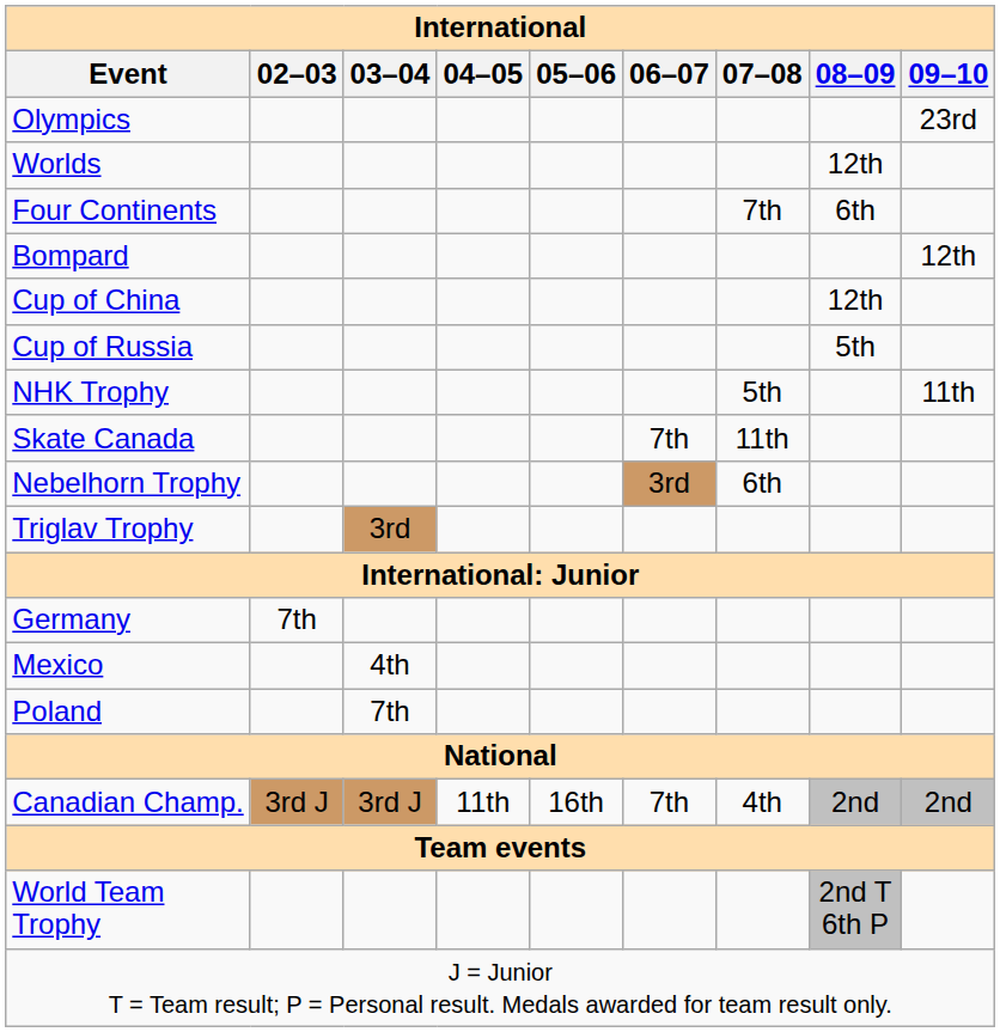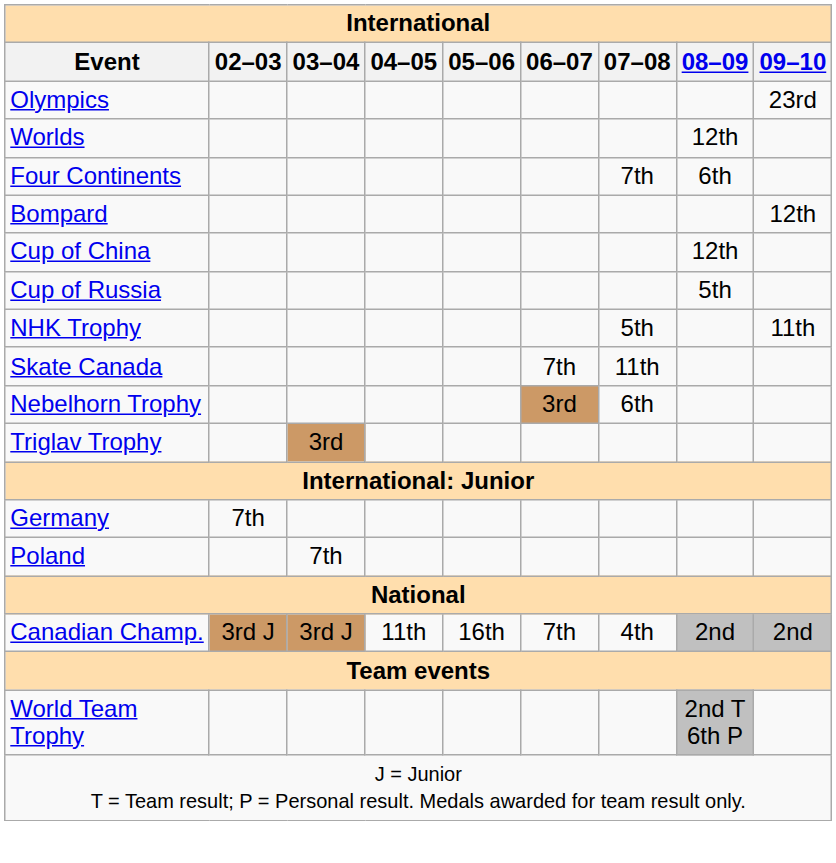 <table class="wikitable" style="text-align:center">
 <tr>
 <th colspan="9" style="background-color: #ffdead; " align="center">International</th>
 </tr>
 <tr>
 <th>Event</th>
 <th>02–03</th>
 <th>03–04</th>
 <th>04–05</th>
 <th>05–06</th>
 <th>06–07</th>
 <th>07–08</th>
 <th><a href='#'>08–09</a></th>
 <th><a href='#'>09–10</a></th>
 </tr>
 <tr>
 <td align=left><a href='#'>Olympics</a></td>
 <td></td>
 <td></td>
 <td></td>
 <td></td>
 <td></td>
 <td></td>
 <td></td>
 <td>23rd</td>
 </tr>
 <tr>
 <td align=left><a href='#'>Worlds</a></td>
 <td></td>
 <td></td>
 <td></td>
 <td></td>
 <td></td>
 <td></td>
 <td>12th</td>
 <td></td>
 </tr>
 <tr>
 <td align=left><a href='#'>Four Continents</a></td>
 <td></td>
 <td></td>
 <td></td>
 <td></td>
 <td></td>
 <td>7th</td>
 <td>6th</td>
 <td></td>
 </tr>
 <tr>
 <td align=left> <a href='#'>Bompard</a></td>
 <td></td>
 <td></td>
 <td></td>
 <td></td>
 <td></td>
 <td></td>
 <td></td>
 <td>12th</td>
 </tr>
 <tr>
 <td align=left> <a href='#'>Cup of China</a></td>
 <td></td>
 <td></td>
 <td></td>
 <td></td>
 <td></td>
 <td></td>
 <td>12th</td>
 <td></td>
 </tr>
 <tr>
 <td align=left> <a href='#'>Cup of Russia</a></td>
 <td></td>
 <td></td>
 <td></td>
 <td></td>
 <td></td>
 <td></td>
 <td>5th</td>
 <td></td>
 </tr>
 <tr>
 <td align=left> <a href='#'>NHK Trophy</a></td>
 <td></td>
 <td></td>
 <td></td>
 <td></td>
 <td></td>
 <td>5th</td>
 <td></td>
 <td>11th</td>
 </tr>
 <tr>
 <td align=left> <a href='#'>Skate Canada</a></td>
 <td></td>
 <td></td>
 <td></td>
 <td></td>
 <td>7th</td>
 <td>11th</td>
 <td></td>
 <td></td>
 </tr>
 <tr>
 <td align=left><a href='#'>Nebelhorn Trophy</a></td>
 <td></td>
 <td></td>
 <td></td>
 <td></td>
 <td bgcolor=cc9966>3rd</td>
 <td>6th</td>
 <td></td>
 <td></td>
 </tr>
 <tr>
 <td align=left><a href='#'>Triglav Trophy</a></td>
 <td></td>
 <td bgcolor=cc9966>3rd</td>
 <td></td>
 <td></td>
 <td></td>
 <td></td>
 <td></td>
 <td></td>
 </tr>
 <tr>
 <th colspan="9" style="background-color: #ffdead; " align="center">International: Junior</th>
 </tr>
 <tr>
 <td align=left> <a href='#'>Germany</a></td>
 <td>7th</td>
 <td></td>
 <td></td>
 <td></td>
 <td></td>
 <td></td>
 <td></td>
 <td></td>
 </tr>
 <tr>
-<td align=left> <a href='#'>Mexico</a></td>
-<td></td>
-<td>4th</td>
-<td></td>
-<td></td>
-<td></td>
-<td></td>
-<td></td>
-<td></td>
-</tr>
-<tr>
 <td align=left> <a href='#'>Poland</a></td>
 <td></td>
 <td>7th</td>
 <td></td>
 <td></td>
 <td></td>
 <td></td>
 <td></td>
 <td></td>
 </tr>
 <tr>
 <th colspan="9" style="background-color: #ffdead; " align="center">National</th>
 </tr>
 <tr>
 <td align=left><a href='#'>Canadian Champ.</a></td>
 <td bgcolor="cc9966">3rd J</td>
 <td bgcolor=cc9966>3rd J</td>
 <td>11th</td>
 <td>16th</td>
 <td>7th</td>
 <td>4th</td>
 <td bgcolor=silver>2nd</td>
 <td bgcolor=silver>2nd</td>
 </tr>
 <tr>
 <th colspan="9" style="background-color: #ffdead; " align="center">Team events</th>
 </tr>
 <tr>
 <td align=left><a href='#'>World Team<br>Trophy</a></td>
 <td></td>
 <td></td>
 <td></td>
 <td></td>
 <td></td>
 <td></td>
 <td bgcolor=silver>2nd T <br>6th P</td>
 <td></td>
 </tr>
 <tr>
 <td colspan="9" align="center"><small> J = Junior <br> T = Team result; P = Personal result. Medals awarded for team result only.</small></td>
 </tr>
 </table>
